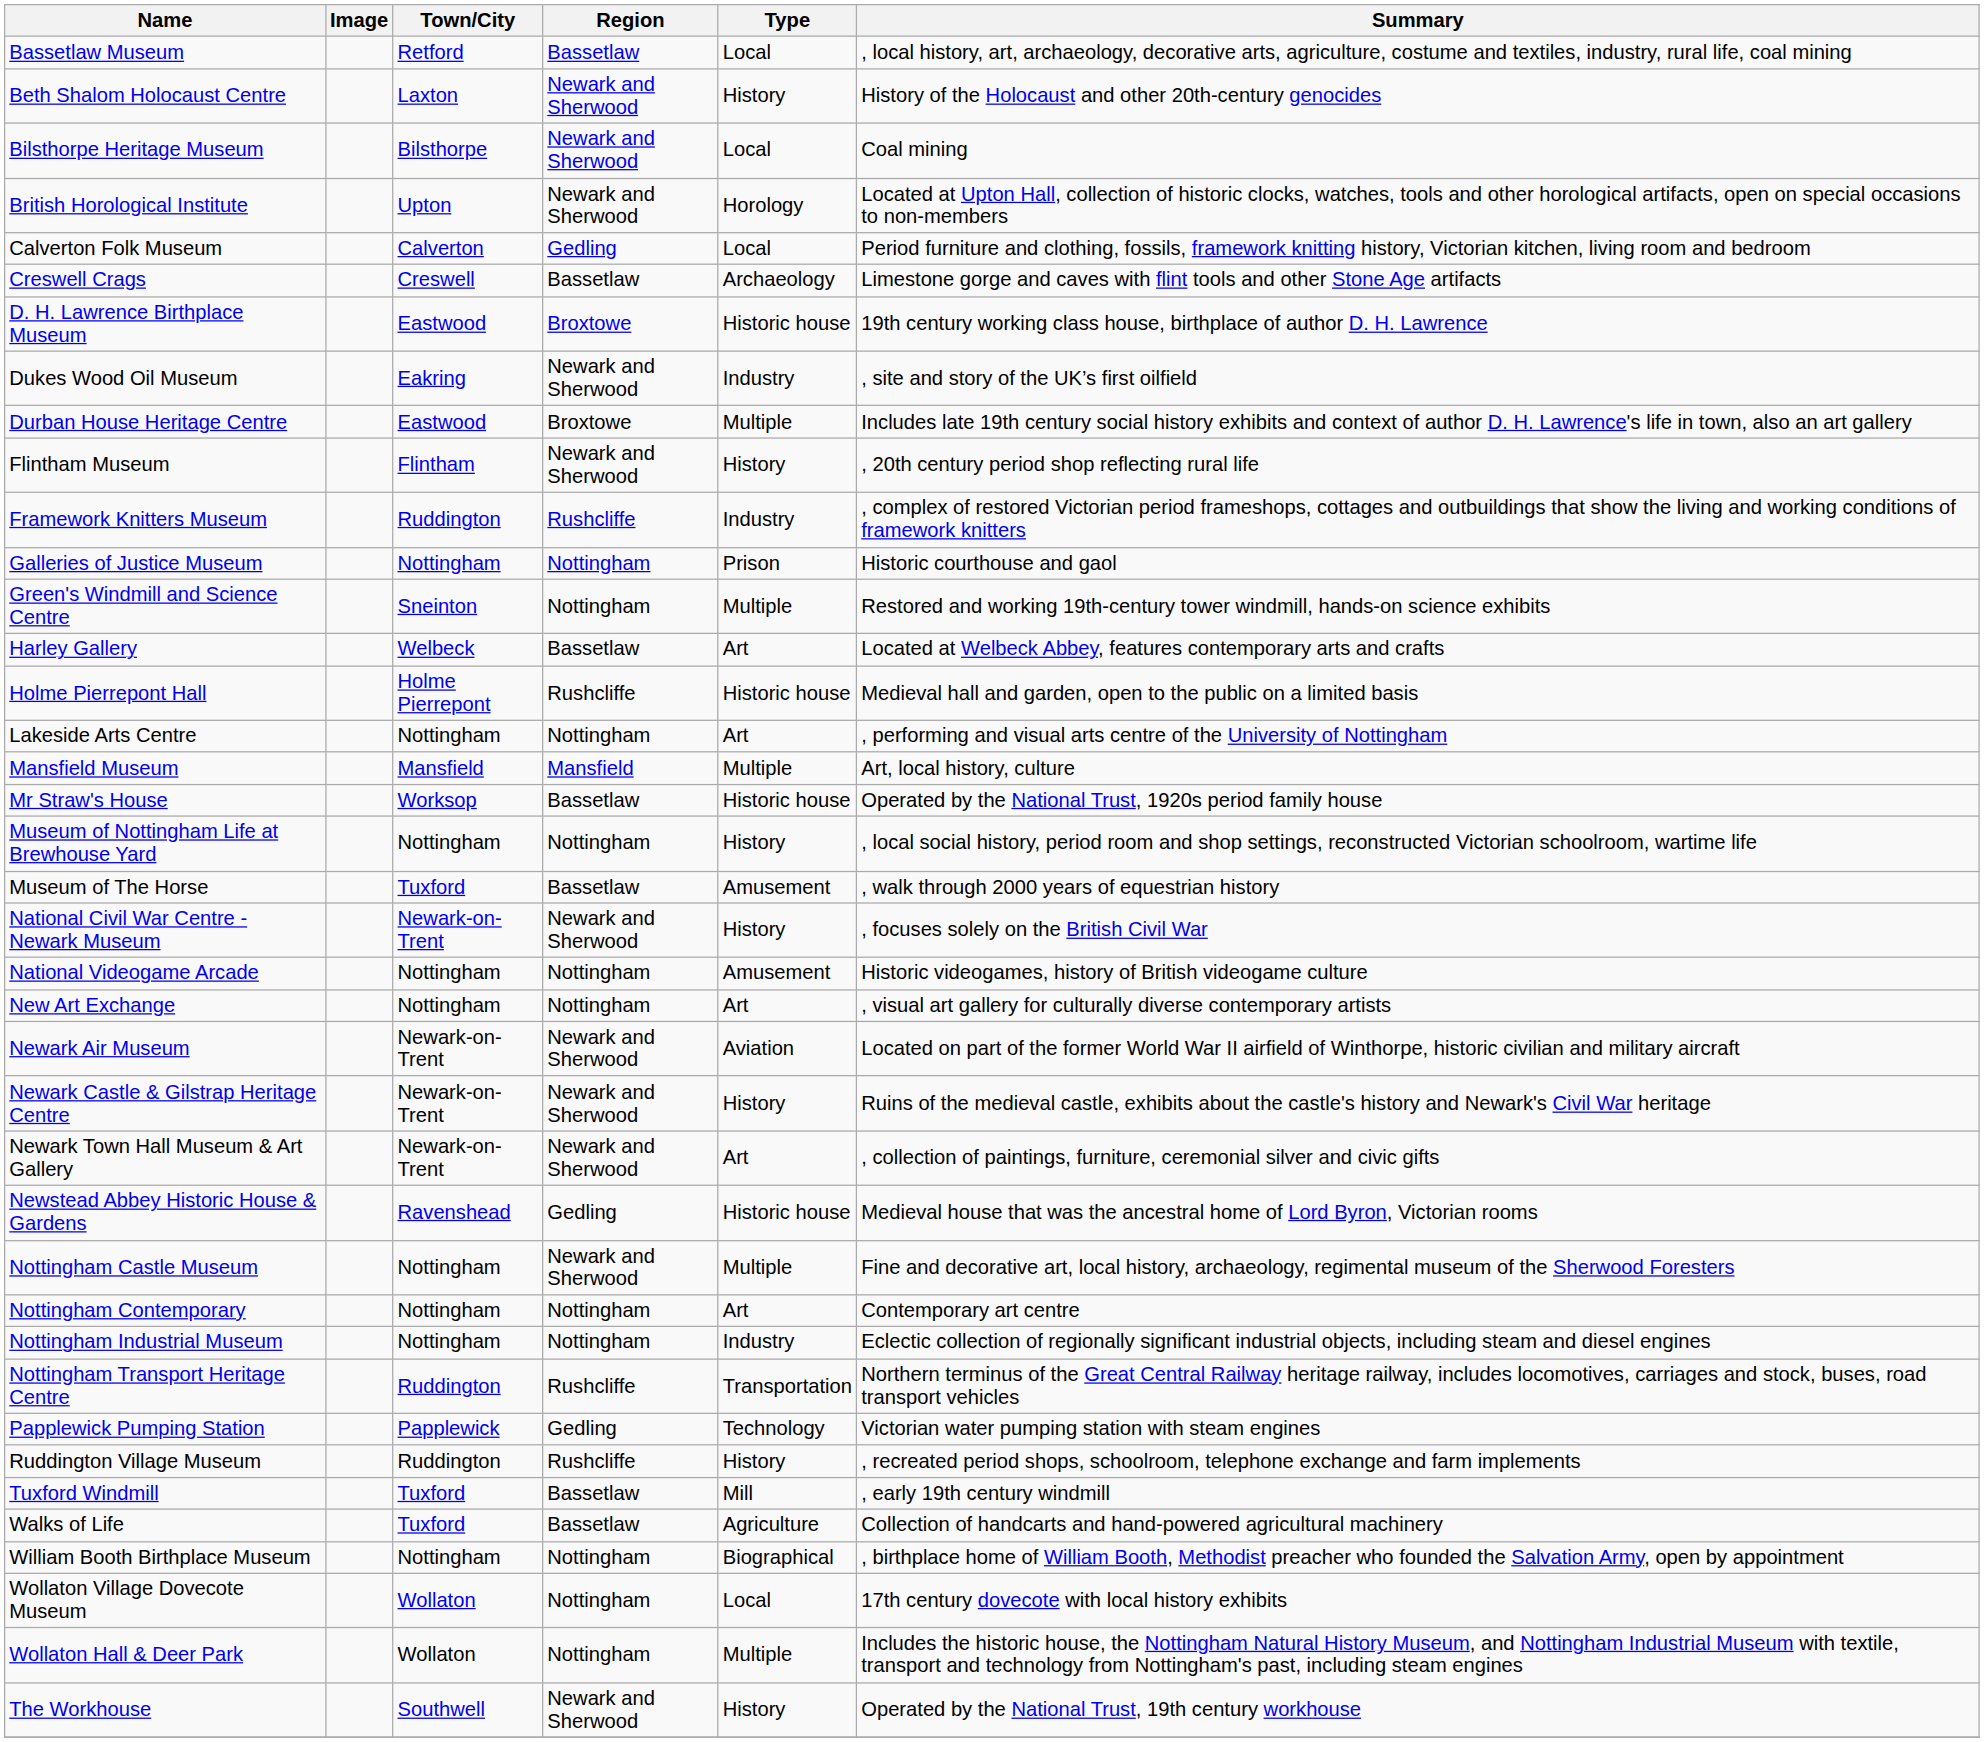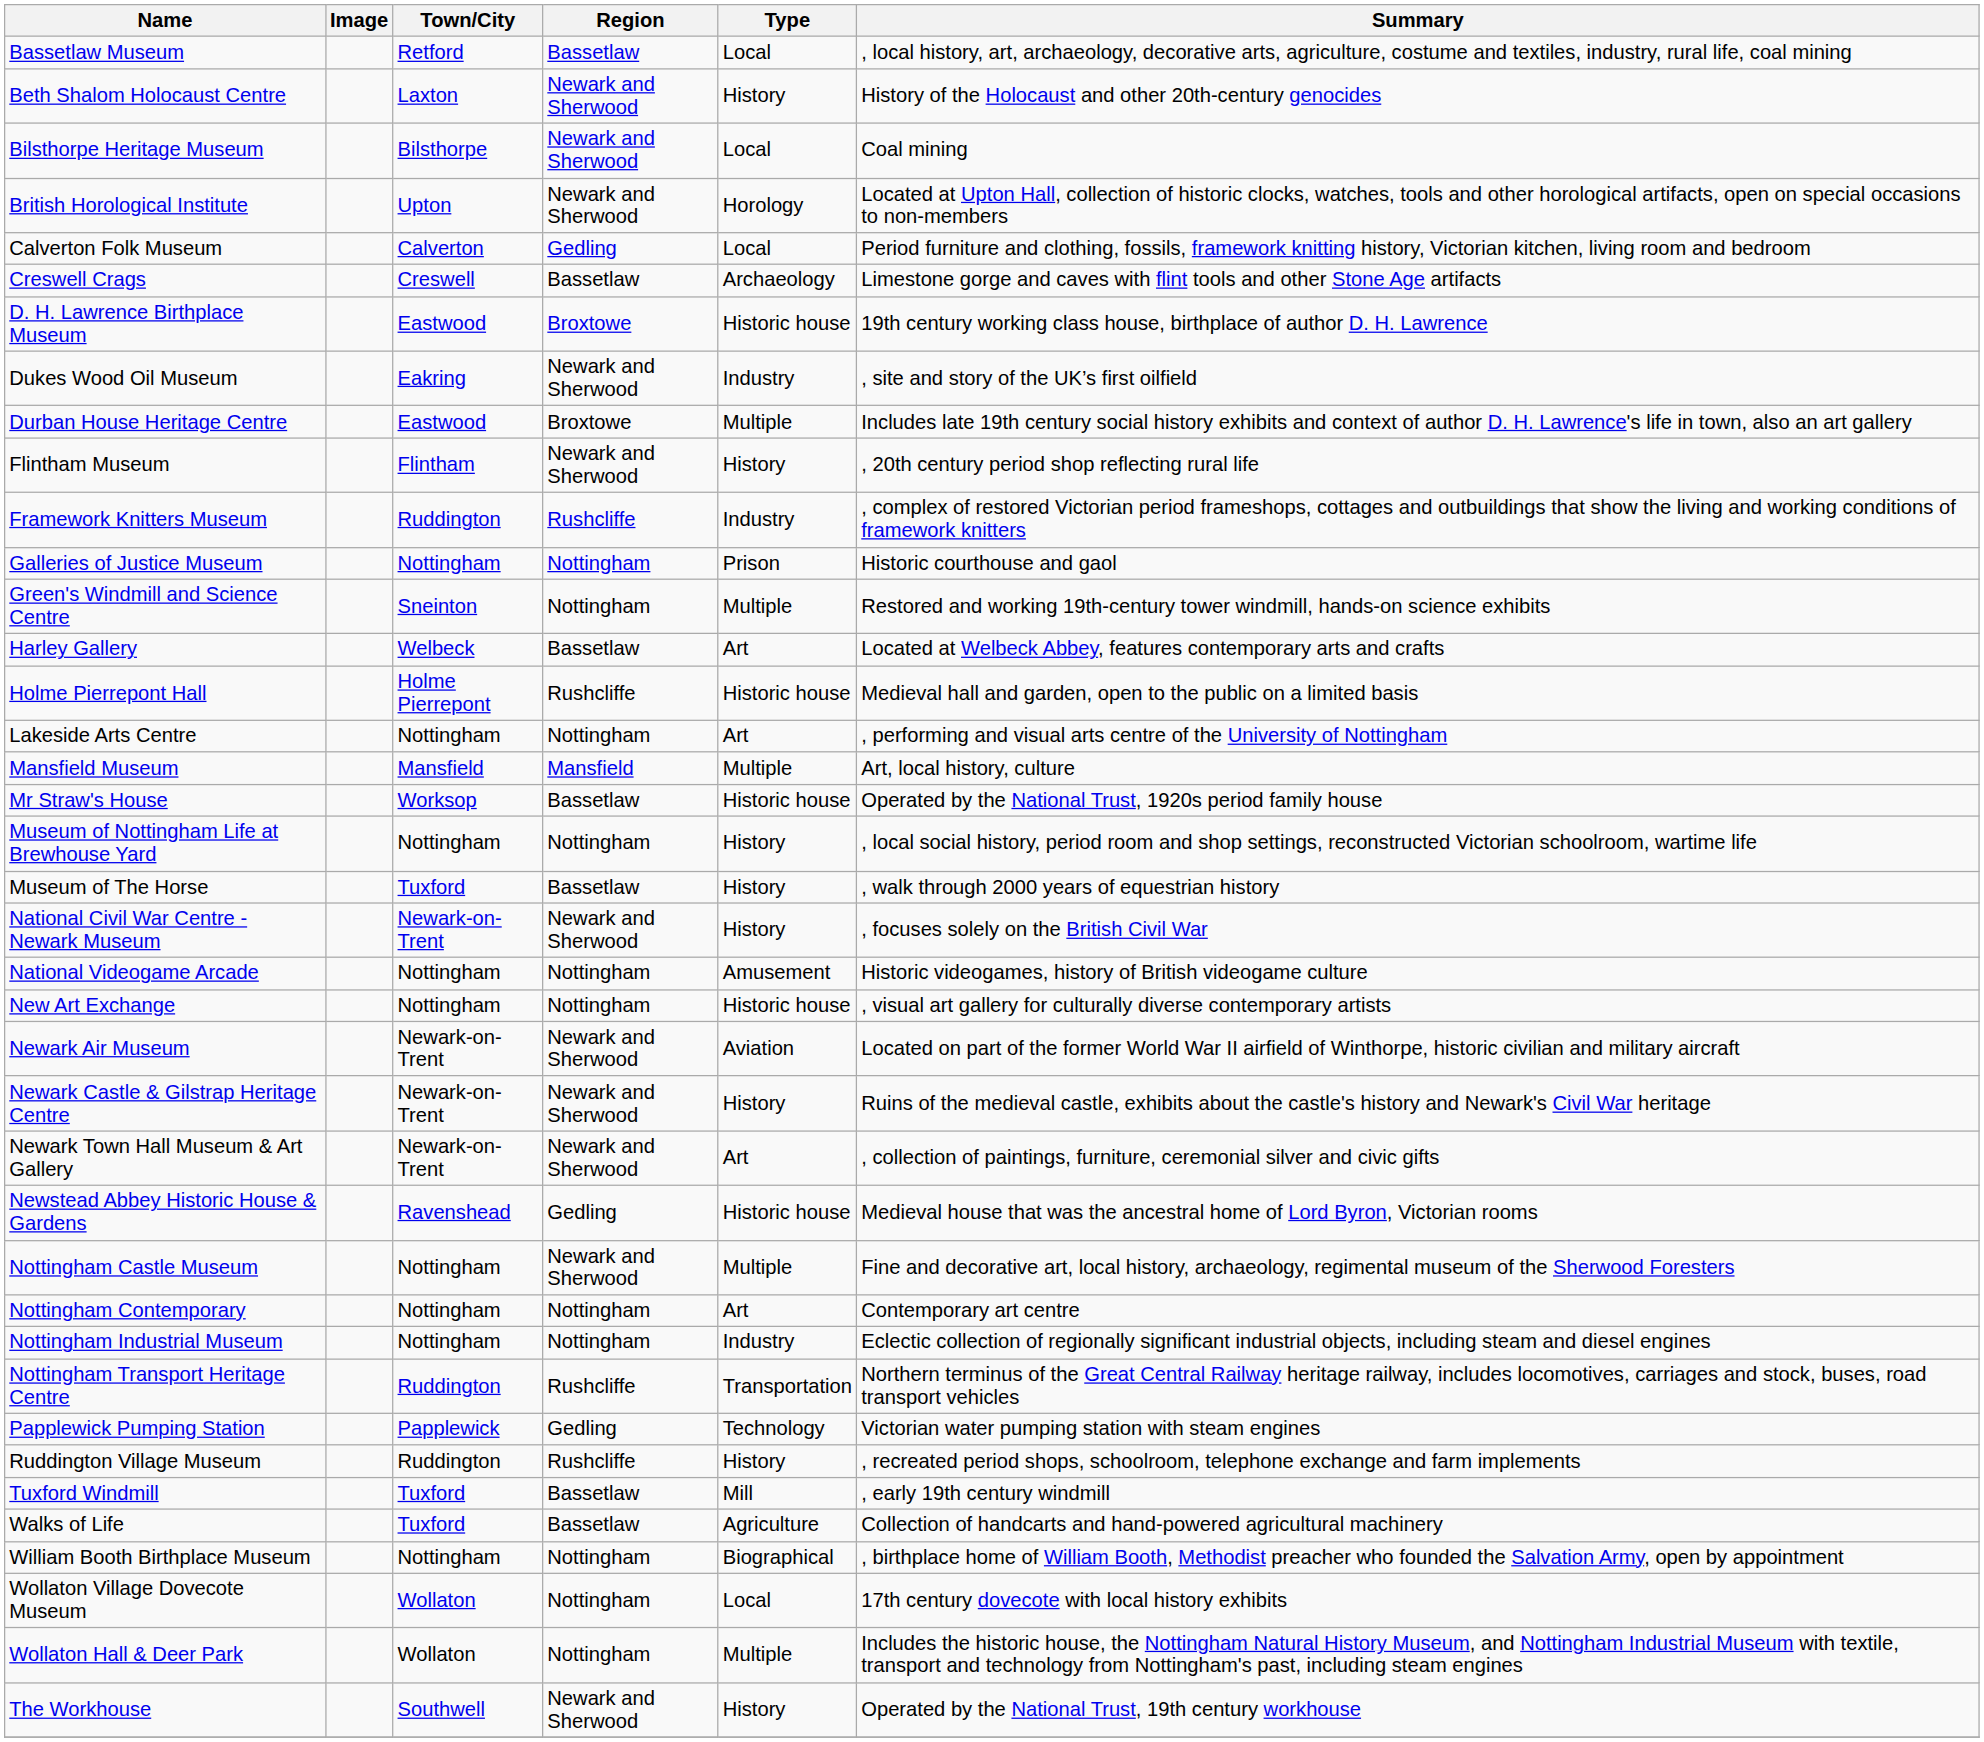 <table class="wikitable sortable">
 <tr>
 <th>Name</th>
 <th>Image</th>
 <th>Town/City</th>
 <th>Region</th>
 <th>Type</th>
 <th>Summary</th>
 </tr>
 <tr>
 <td><a href='#'>Bassetlaw Museum</a></td>
 <td></td>
 <td><a href='#'>Retford</a></td>
 <td><a href='#'>Bassetlaw</a></td>
 <td>Local</td>
 <td>, local history, art, archaeology, decorative arts, agriculture, costume and textiles, industry, rural life, coal mining</td>
 </tr>
 <tr>
 <td><a href='#'>Beth Shalom Holocaust Centre</a></td>
 <td></td>
 <td><a href='#'>Laxton</a></td>
 <td><a href='#'>Newark and Sherwood</a></td>
 <td>History</td>
 <td>History of the <a href='#'>Holocaust</a> and other 20th-century <a href='#'>genocides</a></td>
 </tr>
 <tr>
 <td><a href='#'>Bilsthorpe Heritage Museum</a></td>
 <td></td>
 <td><a href='#'>Bilsthorpe</a></td>
 <td><a href='#'>Newark and Sherwood</a></td>
 <td>Local</td>
 <td>Coal mining</td>
 </tr>
 <tr>
 <td><a href='#'>British Horological Institute</a></td>
 <td></td>
 <td><a href='#'>Upton</a></td>
 <td>Newark and Sherwood</td>
 <td>Horology</td>
 <td>Located at <a href='#'>Upton Hall</a>, collection of historic clocks, watches, tools and other horological artifacts, open on special occasions to non-members</td>
 </tr>
 <tr>
 <td>Calverton Folk Museum</td>
 <td></td>
 <td><a href='#'>Calverton</a></td>
 <td><a href='#'>Gedling</a></td>
 <td>Local</td>
 <td>Period furniture and clothing, fossils, <a href='#'>framework knitting</a> history, Victorian kitchen, living room and bedroom</td>
 </tr>
 <tr>
 <td><a href='#'>Creswell Crags</a></td>
 <td></td>
 <td><a href='#'>Creswell</a></td>
 <td>Bassetlaw</td>
 <td>Archaeology</td>
 <td>Limestone gorge and caves with <a href='#'>flint</a> tools and other <a href='#'>Stone Age</a> artifacts</td>
 </tr>
 <tr>
 <td><a href='#'>D. H. Lawrence Birthplace Museum</a></td>
 <td></td>
 <td><a href='#'>Eastwood</a></td>
 <td><a href='#'>Broxtowe</a></td>
 <td>Historic house</td>
 <td>19th century working class house, birthplace of author <a href='#'>D. H. Lawrence</a></td>
 </tr>
 <tr>
 <td>Dukes Wood Oil Museum</td>
 <td></td>
 <td><a href='#'>Eakring</a></td>
 <td>Newark and Sherwood</td>
 <td>Industry</td>
 <td>, site and story of the UK’s first oilfield</td>
 </tr>
 <tr>
 <td><a href='#'>Durban House Heritage Centre</a></td>
 <td></td>
 <td><a href='#'>Eastwood</a></td>
 <td>Broxtowe</td>
 <td>Multiple</td>
 <td>Includes late 19th century social history exhibits and context of author <a href='#'>D. H. Lawrence</a>'s life in town, also an art gallery</td>
 </tr>
 <tr>
 <td>Flintham Museum</td>
 <td></td>
 <td><a href='#'>Flintham</a></td>
 <td>Newark and Sherwood</td>
 <td>History</td>
 <td>, 20th century period shop reflecting rural life</td>
 </tr>
 <tr>
 <td><a href='#'>Framework Knitters Museum</a></td>
 <td></td>
 <td><a href='#'>Ruddington</a></td>
 <td><a href='#'>Rushcliffe</a></td>
 <td>Industry</td>
 <td>, complex of restored Victorian period frameshops, cottages and outbuildings that show the living and working conditions of <a href='#'>framework knitters</a></td>
 </tr>
 <tr>
 <td><a href='#'>Galleries of Justice Museum</a></td>
 <td></td>
 <td><a href='#'>Nottingham</a></td>
 <td><a href='#'>Nottingham</a></td>
 <td>Prison</td>
 <td>Historic courthouse and gaol</td>
 </tr>
 <tr>
 <td><a href='#'>Green's Windmill and Science Centre</a></td>
 <td></td>
 <td><a href='#'>Sneinton</a></td>
 <td>Nottingham</td>
 <td>Multiple</td>
 <td>Restored and working 19th-century tower windmill, hands-on science exhibits</td>
 </tr>
 <tr>
 <td><a href='#'>Harley Gallery</a></td>
 <td></td>
 <td><a href='#'>Welbeck</a></td>
 <td>Bassetlaw</td>
 <td>Art</td>
 <td>Located at <a href='#'>Welbeck Abbey</a>, features contemporary arts and crafts</td>
 </tr>
 <tr>
 <td><a href='#'>Holme Pierrepont Hall</a></td>
 <td></td>
 <td><a href='#'>Holme Pierrepont</a></td>
 <td>Rushcliffe</td>
 <td>Historic house</td>
 <td>Medieval hall and garden, open to the public on a limited basis</td>
 </tr>
 <tr>
 <td>Lakeside Arts Centre</td>
 <td></td>
 <td>Nottingham</td>
 <td>Nottingham</td>
 <td>Art</td>
 <td>, performing and visual arts centre of the <a href='#'>University of Nottingham</a></td>
 </tr>
 <tr>
 <td><a href='#'>Mansfield Museum</a></td>
 <td></td>
 <td><a href='#'>Mansfield</a></td>
 <td><a href='#'>Mansfield</a></td>
 <td>Multiple</td>
 <td>Art, local history, culture</td>
 </tr>
 <tr>
 <td><a href='#'>Mr Straw's House</a></td>
 <td></td>
 <td><a href='#'>Worksop</a></td>
 <td>Bassetlaw</td>
 <td>Historic house</td>
 <td>Operated by the <a href='#'>National Trust</a>, 1920s period family house</td>
 </tr>
 <tr>
 <td><a href='#'>Museum of Nottingham Life at Brewhouse Yard</a></td>
 <td></td>
 <td>Nottingham</td>
 <td>Nottingham</td>
 <td>History</td>
 <td>, local social history, period room and shop settings, reconstructed Victorian schoolroom, wartime life</td>
 </tr>
 <tr>
 <td>Museum of The Horse</td>
 <td></td>
 <td><a href='#'>Tuxford</a></td>
 <td>Bassetlaw</td>
-<td>Amusement</td>
+<td>History</td>
 <td>, walk through 2000 years of equestrian history</td>
 </tr>
 <tr>
 <td><a href='#'>National Civil War Centre - Newark Museum</a></td>
 <td></td>
 <td><a href='#'>Newark-on-Trent</a></td>
 <td>Newark and Sherwood</td>
 <td>History</td>
 <td>, focuses solely on the <a href='#'>British Civil War</a></td>
 </tr>
 <tr>
 <td><a href='#'>National Videogame Arcade</a></td>
 <td></td>
 <td>Nottingham</td>
 <td>Nottingham</td>
 <td>Amusement</td>
 <td>Historic videogames, history of British videogame culture</td>
 </tr>
 <tr>
 <td><a href='#'>New Art Exchange</a></td>
 <td></td>
 <td>Nottingham</td>
 <td>Nottingham</td>
-<td>Art</td>
+<td>Historic house</td>
 <td>, visual art gallery for culturally diverse contemporary artists</td>
 </tr>
 <tr>
 <td><a href='#'>Newark Air Museum</a></td>
 <td></td>
 <td>Newark-on-Trent</td>
 <td>Newark and Sherwood</td>
 <td>Aviation</td>
 <td>Located on part of the former World War II airfield of Winthorpe, historic civilian and military aircraft</td>
 </tr>
 <tr>
 <td><a href='#'>Newark Castle & Gilstrap Heritage Centre</a></td>
 <td></td>
 <td>Newark-on-Trent</td>
 <td>Newark and Sherwood</td>
 <td>History</td>
 <td>Ruins of the medieval castle, exhibits about the castle's history and Newark's <a href='#'>Civil War</a> heritage</td>
 </tr>
 <tr>
 <td>Newark Town Hall Museum & Art Gallery</td>
 <td></td>
 <td>Newark-on-Trent</td>
 <td>Newark and Sherwood</td>
 <td>Art</td>
 <td>, collection of paintings, furniture, ceremonial silver and civic gifts</td>
 </tr>
 <tr>
 <td><a href='#'>Newstead Abbey Historic House & Gardens</a></td>
 <td></td>
 <td><a href='#'>Ravenshead</a></td>
 <td>Gedling</td>
 <td>Historic house</td>
 <td>Medieval house that was the ancestral home of <a href='#'>Lord Byron</a>, Victorian rooms</td>
 </tr>
 <tr>
 <td><a href='#'>Nottingham Castle Museum</a></td>
 <td></td>
 <td>Nottingham</td>
 <td>Newark and Sherwood</td>
 <td>Multiple</td>
 <td>Fine and decorative art, local history, archaeology, regimental museum of the <a href='#'>Sherwood Foresters</a></td>
 </tr>
 <tr>
 <td><a href='#'>Nottingham Contemporary</a></td>
 <td></td>
 <td>Nottingham</td>
 <td>Nottingham</td>
 <td>Art</td>
 <td>Contemporary art centre</td>
 </tr>
 <tr>
 <td><a href='#'>Nottingham Industrial Museum</a></td>
 <td></td>
 <td>Nottingham</td>
 <td>Nottingham</td>
 <td>Industry</td>
 <td>Eclectic collection of regionally significant industrial objects, including steam and diesel engines</td>
 </tr>
 <tr>
 <td><a href='#'>Nottingham Transport Heritage Centre</a></td>
 <td></td>
 <td><a href='#'>Ruddington</a></td>
 <td>Rushcliffe</td>
 <td>Transportation</td>
 <td>Northern terminus of the <a href='#'>Great Central Railway</a> heritage railway, includes locomotives, carriages and stock, buses, road transport vehicles</td>
 </tr>
 <tr>
 <td><a href='#'>Papplewick Pumping Station</a></td>
 <td></td>
 <td><a href='#'>Papplewick</a></td>
 <td>Gedling</td>
 <td>Technology</td>
 <td>Victorian water pumping station with steam engines</td>
 </tr>
 <tr>
 <td>Ruddington Village Museum</td>
 <td></td>
 <td>Ruddington</td>
 <td>Rushcliffe</td>
 <td>History</td>
 <td>, recreated period shops, schoolroom, telephone exchange and farm implements</td>
 </tr>
 <tr>
 <td><a href='#'>Tuxford Windmill</a></td>
 <td></td>
 <td><a href='#'>Tuxford</a></td>
 <td>Bassetlaw</td>
 <td>Mill</td>
 <td>, early 19th century windmill</td>
 </tr>
 <tr>
 <td>Walks of Life</td>
 <td></td>
 <td><a href='#'>Tuxford</a></td>
 <td>Bassetlaw</td>
 <td>Agriculture</td>
 <td>Collection of handcarts and hand-powered agricultural machinery</td>
 </tr>
 <tr>
 <td>William Booth Birthplace Museum</td>
 <td></td>
 <td>Nottingham</td>
 <td>Nottingham</td>
 <td>Biographical</td>
 <td>, birthplace home of <a href='#'>William Booth</a>, <a href='#'>Methodist</a> preacher who founded the <a href='#'>Salvation Army</a>, open by appointment</td>
 </tr>
 <tr>
 <td>Wollaton Village Dovecote Museum</td>
 <td></td>
 <td><a href='#'>Wollaton</a></td>
 <td>Nottingham</td>
 <td>Local</td>
 <td>17th century <a href='#'>dovecote</a> with local history exhibits</td>
 </tr>
 <tr>
 <td><a href='#'>Wollaton Hall & Deer Park</a></td>
 <td></td>
 <td>Wollaton</td>
 <td>Nottingham</td>
 <td>Multiple</td>
 <td>Includes the historic house, the <a href='#'>Nottingham Natural History Museum</a>, and <a href='#'>Nottingham Industrial Museum</a> with textile, transport and technology from Nottingham's past, including steam engines</td>
 </tr>
 <tr>
 <td><a href='#'>The Workhouse</a></td>
 <td></td>
 <td><a href='#'>Southwell</a></td>
 <td>Newark and Sherwood</td>
 <td>History</td>
 <td>Operated by the <a href='#'>National Trust</a>, 19th century <a href='#'>workhouse</a></td>
 </tr>
 <tr>
 </tr>
 </table>
